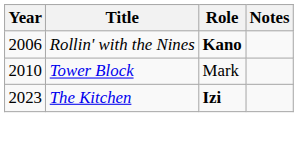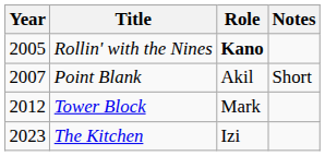 <table class="wikitable sortable">
 <tr>
 <th>Year</th>
 <th>Title</th>
 <th>Role</th>
 <th class="unsortable">Notes</th>
 </tr>
 <tr>
-<td>2006</td>
+<td>2005</td>
 <td><em>Rollin' with the Nines</em></td>
 <td><strong>Kano</strong></td>
 <td></td>
 </tr>
 <tr>
-<td>2010</td>
+<td>2007</td>
+<td><em>Point Blank</em></td>
+<td>Akil</td>
+<td>Short</td>
+</tr>
+<tr>
+<td>2012</td>
 <td><em><a href='#'>Tower Block</a></em></td>
 <td>Mark</td>
 <td></td>
 </tr>
 <tr>
 <td>2023</td>
 <td><em><a href='#'>The Kitchen</a></em></td>
-<td><strong>Izi</strong></td>
+<td>Izi</td>
 <td></td>
 </tr>
 </table>
